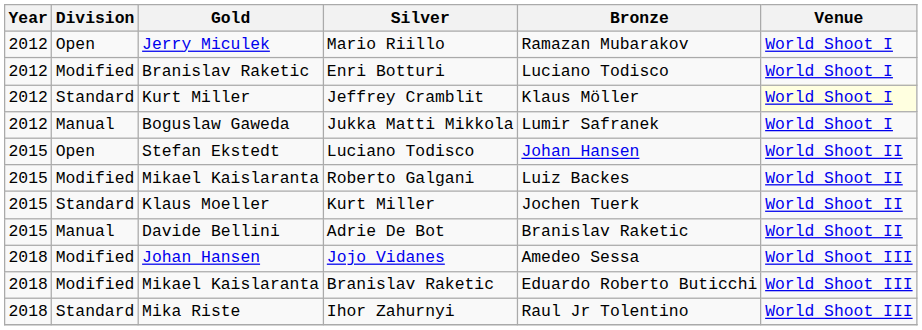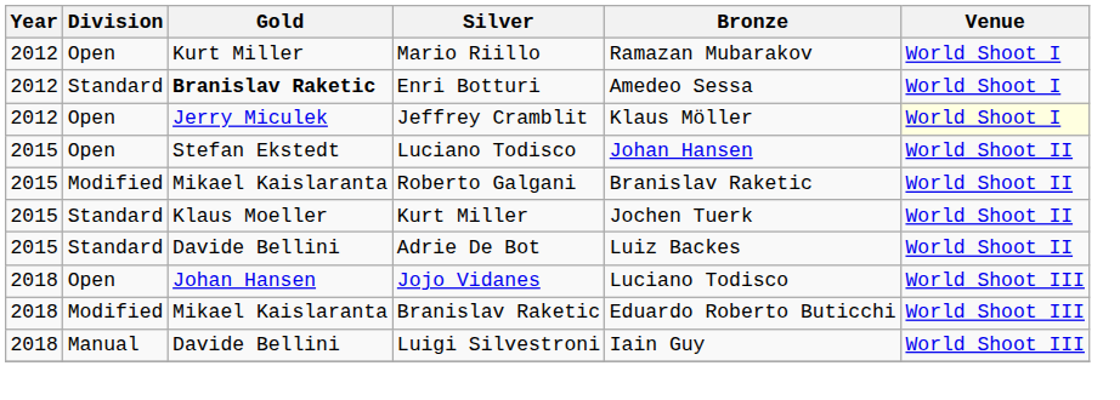 <table class="wikitable sortable" style="text-align: left;">
 <tr>
 <th>Year</th>
 <th>Division</th>
 <th> Gold</th>
 <th> Silver</th>
 <th> Bronze</th>
 <th>Venue</th>
 </tr>
 <tr>
 <td>2012</td>
 <td>Open</td>
-<td> <a href='#'>Jerry Miculek</a></td>
+<td> Kurt Miller</td>
 <td> Mario Riillo</td>
 <td> Ramazan Mubarakov</td>
 <td><a href='#'>World Shoot I</a></td>
 </tr>
 <tr>
 <td>2012</td>
-<td>Modified</td>
-<td>Branislav Raketic</td>
+<td>Standard</td>
+<td><strong>Branislav Raketic</strong></td>
 <td>Enri Botturi</td>
-<td> Luciano Todisco</td>
+<td>Amedeo Sessa</td>
 <td><a href='#'>World Shoot I</a></td>
 </tr>
 <tr>
 <td>2012</td>
-<td>Standard</td>
-<td> Kurt Miller</td>
+<td>Open</td>
+<td> <a href='#'>Jerry Miculek</a></td>
 <td> Jeffrey Cramblit</td>
 <td> Klaus Möller</td>
 <td style="background: lightyellow;"><a href='#'>World Shoot I</a></td>
-</tr>
-<tr>
-<td>2012</td>
-<td>Manual</td>
-<td> Boguslaw Gaweda</td>
-<td> Jukka Matti Mikkola</td>
-<td> Lumir Safranek</td>
-<td><a href='#'>World Shoot I</a></td>
 </tr>
 <tr>
 <td>2015</td>
 <td>Open</td>
 <td> Stefan Ekstedt</td>
 <td> Luciano Todisco</td>
 <td> <a href='#'>Johan Hansen</a></td>
 <td><a href='#'>World Shoot II</a></td>
 </tr>
 <tr>
 <td>2015</td>
 <td>Modified</td>
 <td> Mikael Kaislaranta</td>
 <td> Roberto Galgani</td>
-<td> Luiz Backes</td>
+<td> Branislav Raketic</td>
 <td><a href='#'>World Shoot II</a></td>
 </tr>
 <tr>
 <td>2015</td>
 <td>Standard</td>
 <td> Klaus Moeller</td>
 <td> Kurt Miller</td>
 <td> Jochen Tuerk</td>
 <td><a href='#'>World Shoot II</a></td>
 </tr>
 <tr>
 <td>2015</td>
-<td>Manual</td>
+<td>Standard</td>
 <td> Davide Bellini</td>
 <td> Adrie De Bot</td>
-<td> Branislav Raketic</td>
+<td> Luiz Backes</td>
 <td><a href='#'>World Shoot II</a></td>
 </tr>
 <tr>
 <td>2018</td>
-<td>Modified</td>
+<td>Open</td>
 <td> <a href='#'>Johan Hansen</a></td>
 <td> <a href='#'>Jojo Vidanes</a></td>
-<td>Amedeo Sessa</td>
+<td> Luciano Todisco</td>
 <td><a href='#'>World Shoot III</a></td>
 </tr>
 <tr>
 <td>2018</td>
 <td>Modified</td>
 <td> Mikael Kaislaranta</td>
 <td> Branislav Raketic</td>
 <td> Eduardo Roberto Buticchi</td>
 <td><a href='#'>World Shoot III</a></td>
 </tr>
 <tr>
 <td>2018</td>
-<td>Standard</td>
-<td> Mika Riste</td>
-<td> Ihor Zahurnyi</td>
-<td> Raul Jr Tolentino</td>
+<td>Manual</td>
+<td> Davide Bellini</td>
+<td> Luigi Silvestroni</td>
+<td> Iain Guy</td>
 <td><a href='#'>World Shoot III</a></td>
 </tr>
 <tr>
 </tr>
 </table>
